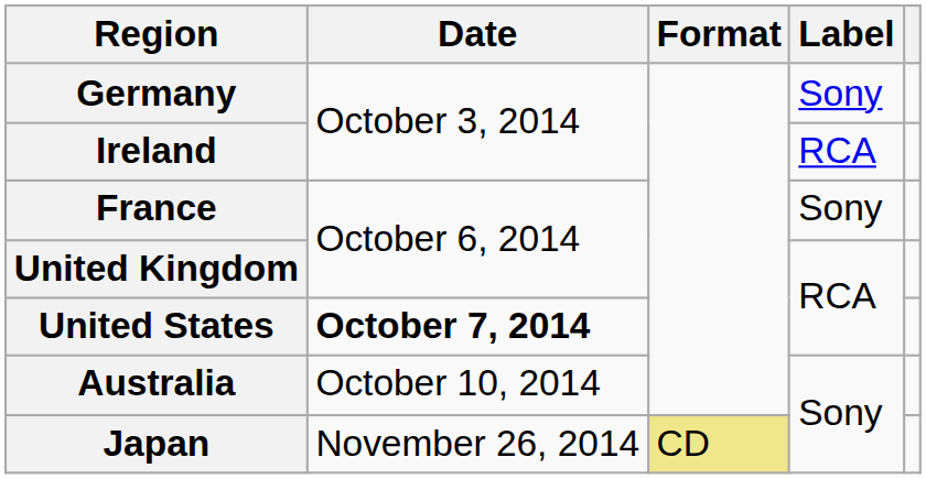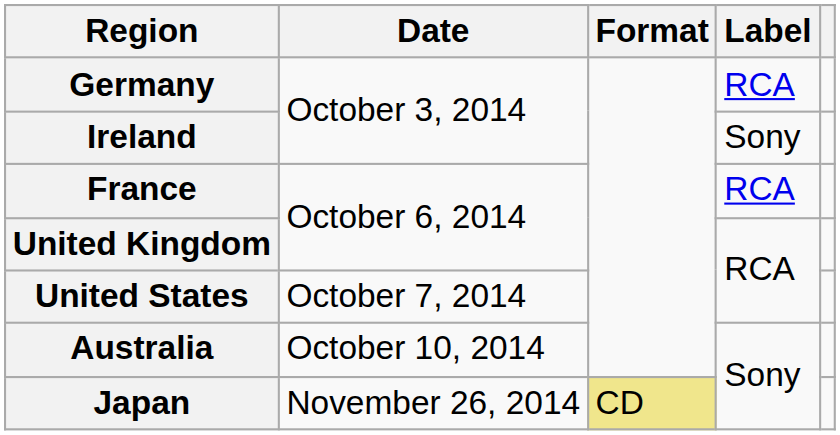 <table class="wikitable plainrowheaders">
 <tr>
 <th scope="col">Region</th>
 <th scope="col">Date</th>
 <th scope="col">Format</th>
 <th scope="col">Label</th>
 <th scope="col"></th>
 </tr>
 <tr>
 <th scope="row">Germany</th>
 <td rowspan="2">October 3, 2014</td>
 <td rowspan="6"></td>
-<td><a href='#'>Sony</a></td>
+<td><a href='#'>RCA</a></td>
 <td align="center"></td>
 </tr>
 <tr>
 <th scope="row">Ireland</th>
-<td><a href='#'>RCA</a></td>
+<td>Sony</td>
 <td align="center"></td>
 </tr>
 <tr>
 <th scope="row">France</th>
 <td rowspan="2">October 6, 2014</td>
-<td>Sony</td>
+<td><a href='#'>RCA</a></td>
 <td align="center"></td>
 </tr>
 <tr>
 <th scope="row">United Kingdom</th>
 <td rowspan="2">RCA</td>
 <td align="center"></td>
 </tr>
 <tr>
 <th scope="row">United States</th>
-<td><strong>October 7, 2014</strong></td>
+<td>October 7, 2014</td>
 <td align="center"></td>
 </tr>
 <tr>
 <th scope="row">Australia</th>
 <td>October 10, 2014</td>
 <td rowspan="2">Sony</td>
 <td align="center"></td>
 </tr>
 <tr>
 <th scope="row">Japan</th>
 <td>November 26, 2014</td>
 <td style="background: khaki;">CD</td>
 <td align="center"></td>
 </tr>
 </table>
